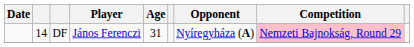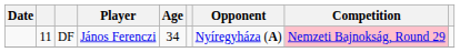 <table class="wikitable sortable" style="text-align:center; font-size:95%;">
 <tr>
 <th>Date</th>
 <th></th>
 <th></th>
 <th>Player</th>
 <th>Age</th>
 <th></th>
 <th>Opponent</th>
 <th>Competition</th>
 <th class="unsortable"></th>
 </tr>
 <tr>
 <td data-sort-value="1"></td>
-<td>14</td>
+<td>11</td>
 <td>DF</td>
 <td style="text-align:left;" data-sort-value="Ferenczi"> <a href='#'>János Ferenczi</a></td>
-<td>31</td>
+<td>34</td>
 <td></td>
 <td style="text-align:left;"><a href='#'>Nyíregyháza</a> (<strong>A</strong>)</td>
 <td style="background: pink; text-align:left;"><a href='#'>Nemzeti Bajnokság, Round 29</a></td>
 <td></td>
 </tr>
 <tr>
 </tr>
 </table>
